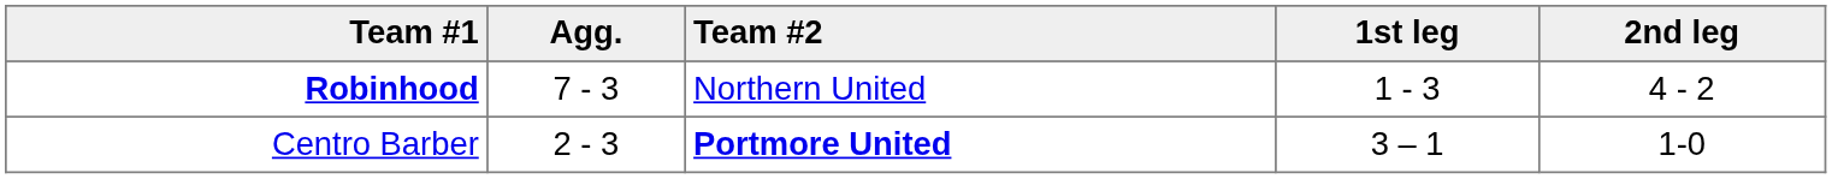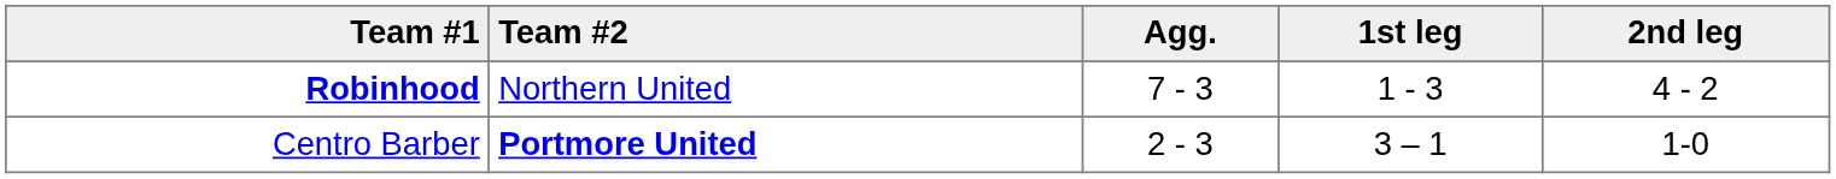 <table border=1 cellspacing=0 cellpadding=4 style="border-collapse: collapse;" width=70%>
 <tr bgcolor="efefef">
 <th align=right>Team #1</th>
+<th align=left>Team #2</th>
 <th>Agg.</th>
-<th align=left>Team #2</th>
 <th>1st leg</th>
 <th>2nd leg</th>
 </tr>
 <tr>
 <td align=right><strong><a href='#'>Robinhood</a></strong> </td>
+<td> <a href='#'>Northern United</a></td>
 <td align=center>7 - 3</td>
-<td> <a href='#'>Northern United</a></td>
 <td align=center>1 - 3</td>
 <td align=center>4 - 2</td>
 </tr>
 <tr>
 <td align=right><a href='#'>Centro Barber</a> </td>
+<td> <strong><a href='#'>Portmore United</a></strong></td>
 <td align=center>2 - 3</td>
-<td> <strong><a href='#'>Portmore United</a></strong></td>
 <td align=center>3 – 1</td>
 <td align=center>1-0</td>
 </tr>
 </table>
